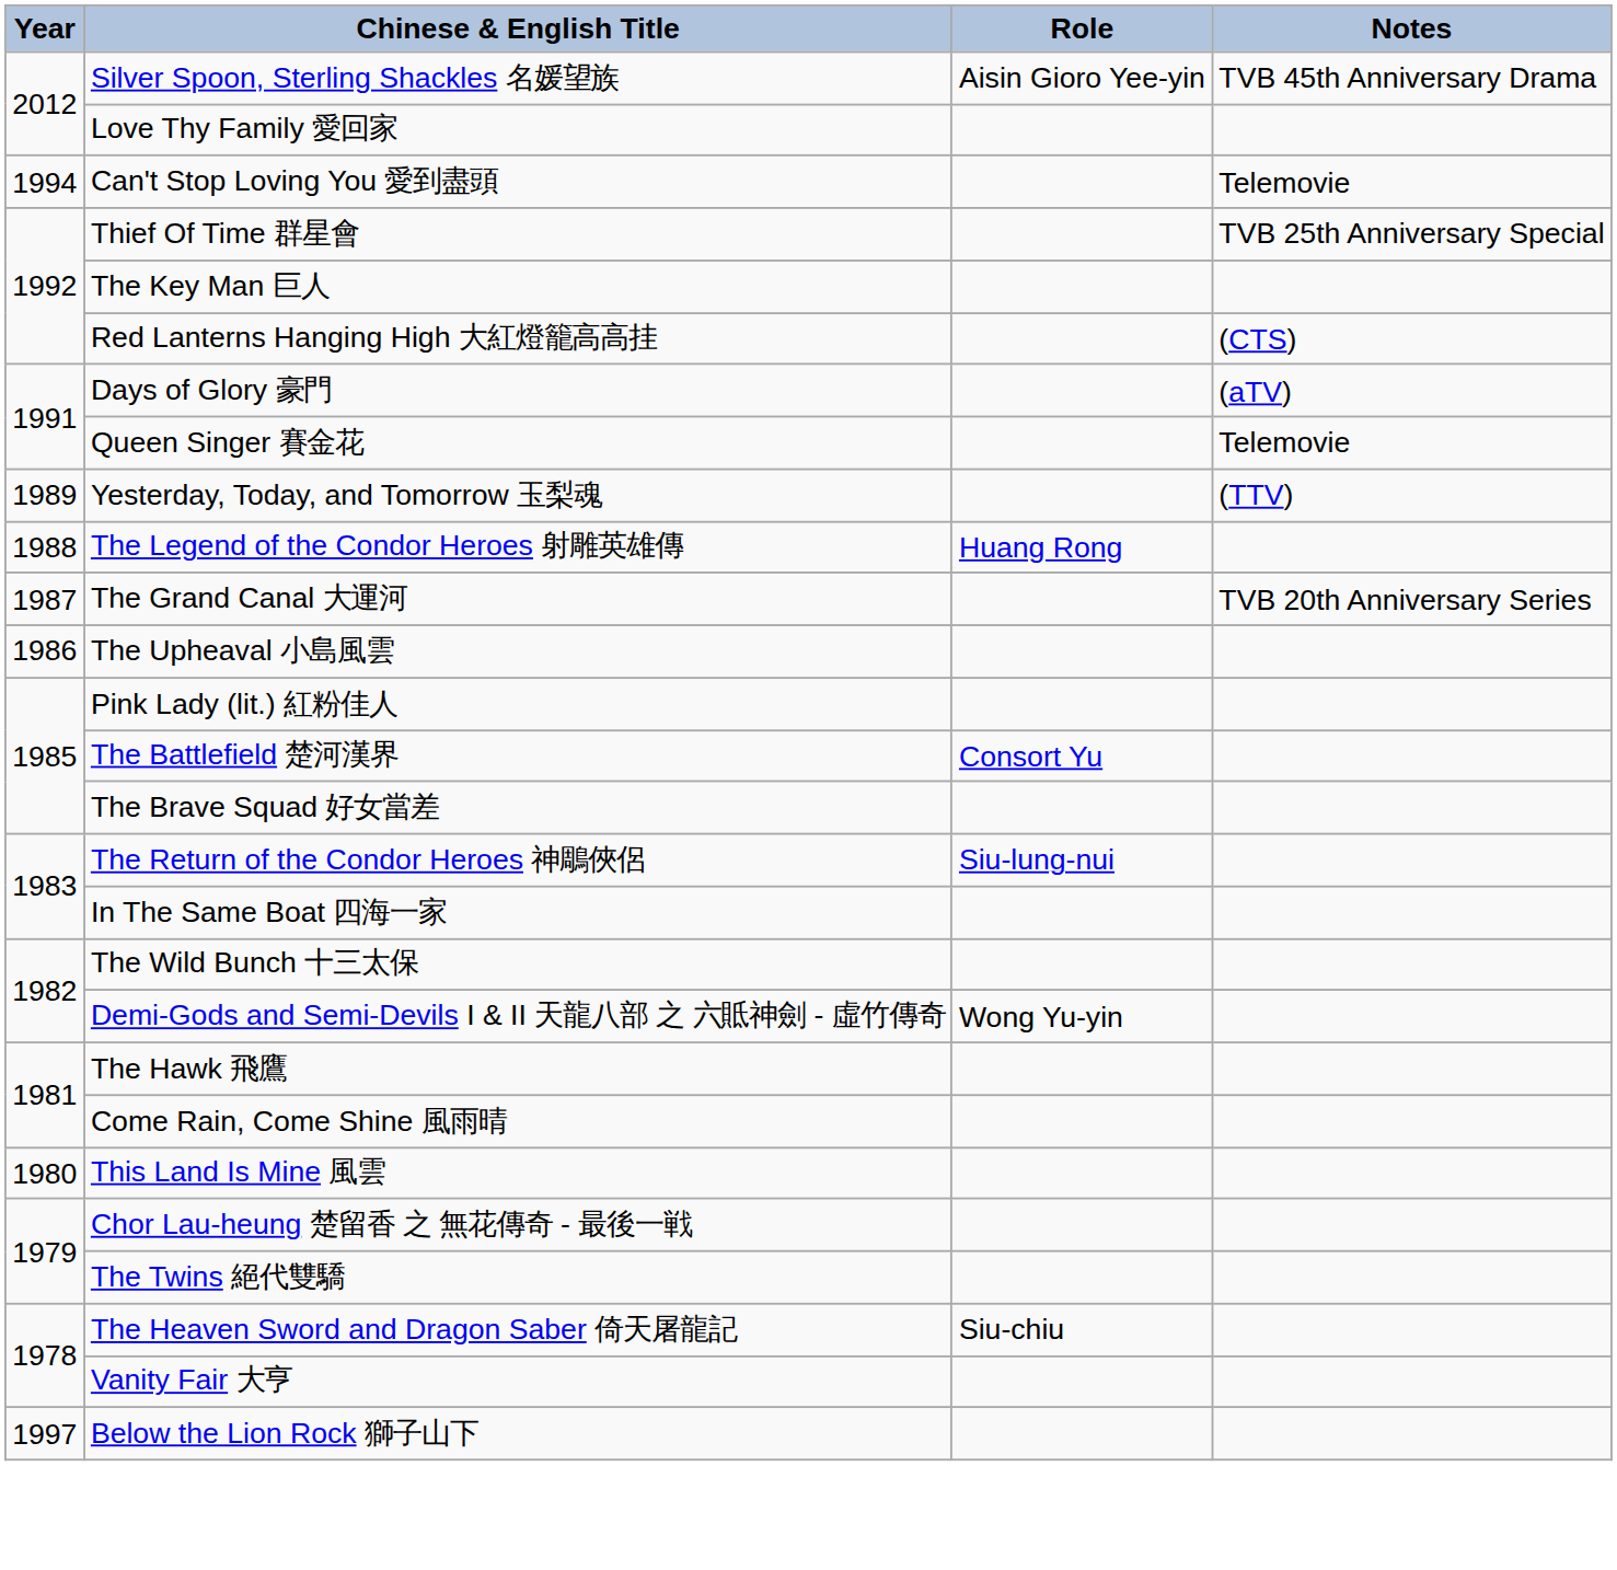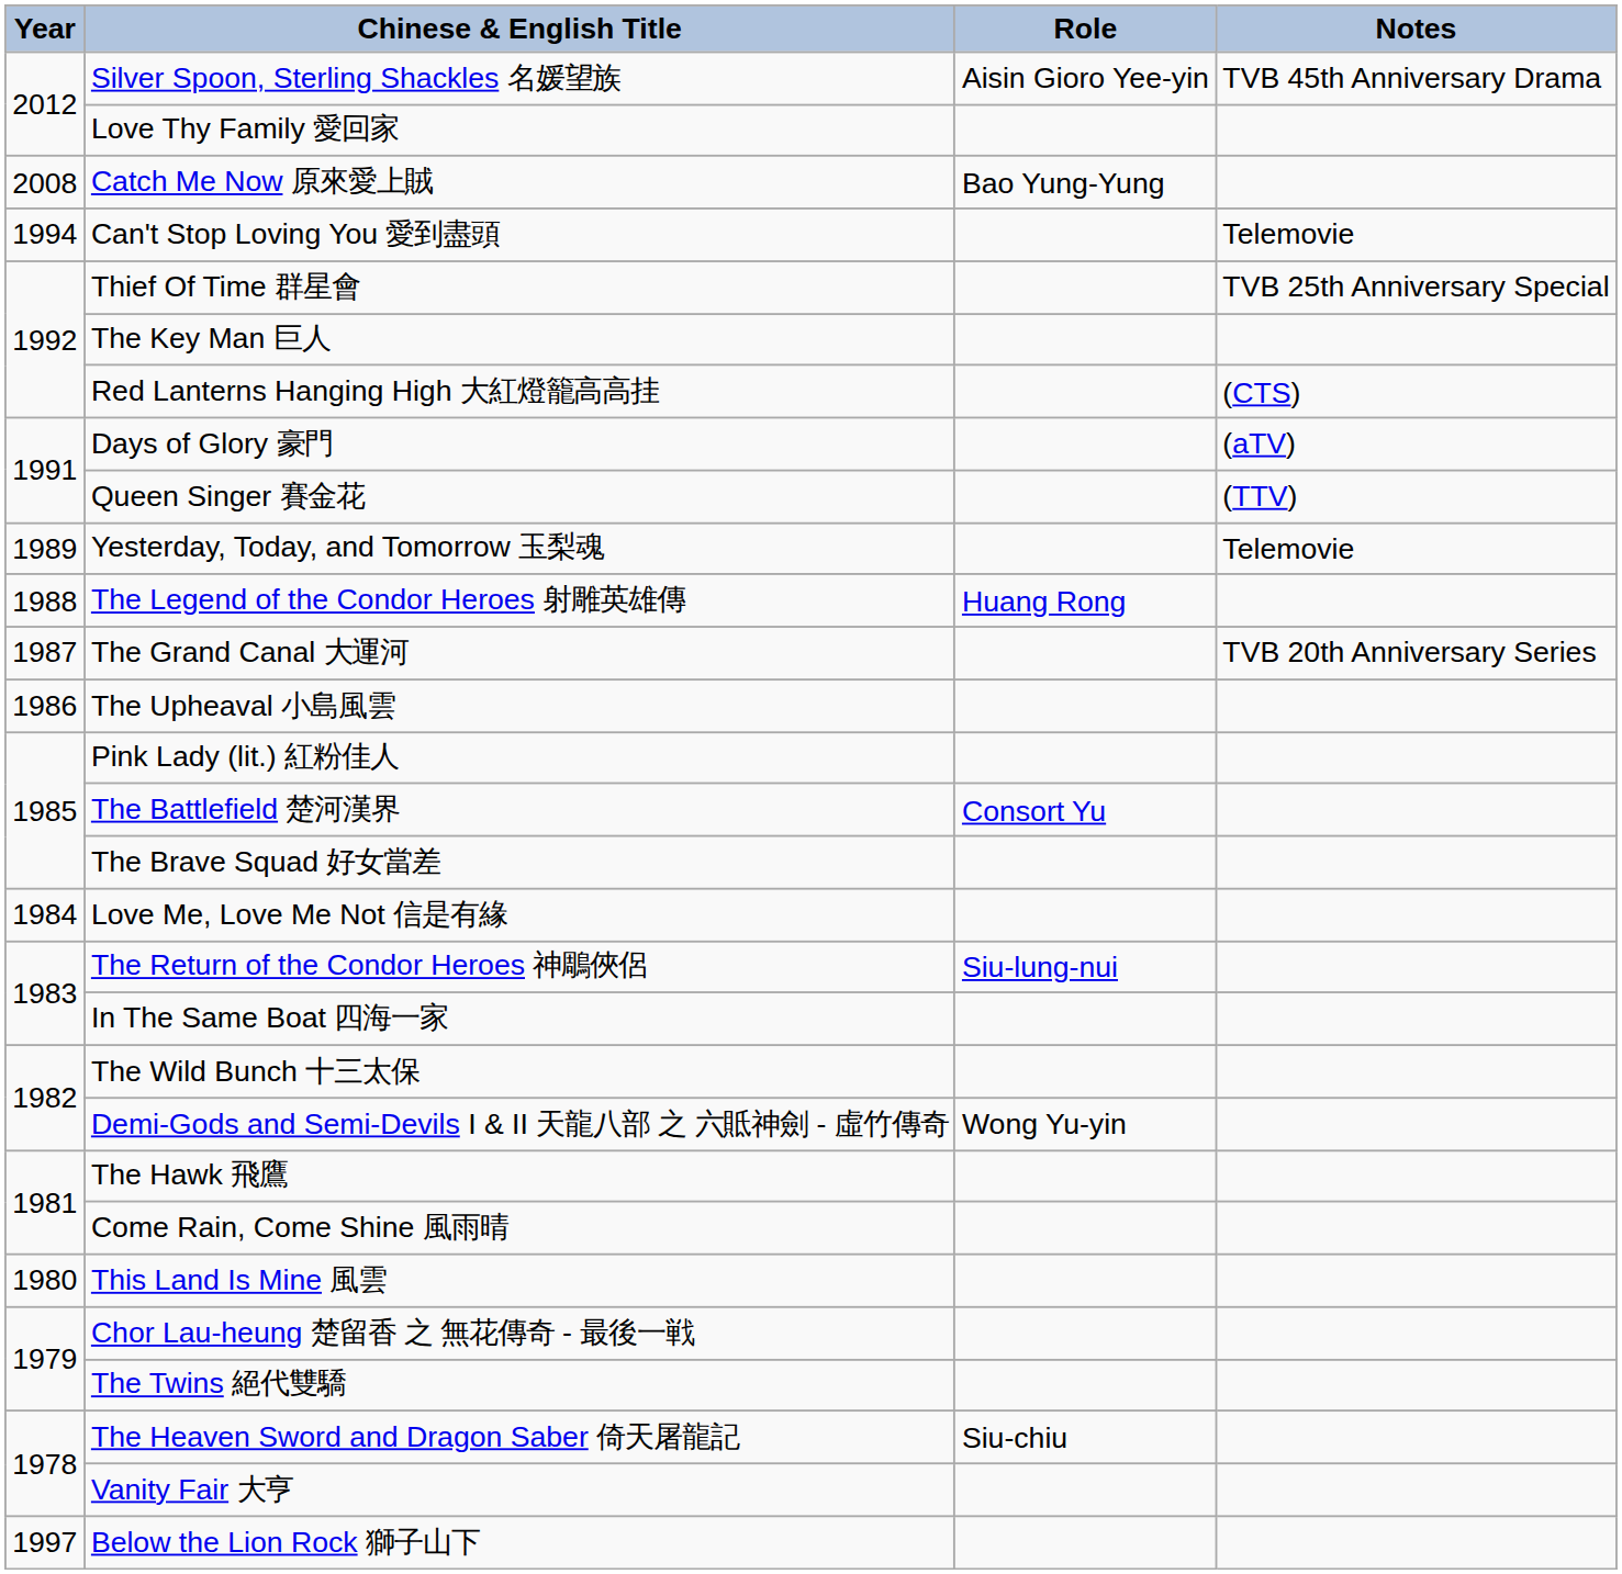 <table class="wikitable" style="font-size:90%;">
 <tr>
 <th style="background:#B0C4DE;">Year</th>
 <th style="background:#B0C4DE;">Chinese & English Title</th>
 <th style="background:#B0C4DE;">Role</th>
 <th style="background:#B0C4DE;">Notes</th>
 </tr>
 <tr>
 <td rowspan="2">2012</td>
 <td><a href='#'>Silver Spoon, Sterling Shackles</a> 名媛望族</td>
 <td>Aisin Gioro Yee-yin</td>
 <td>TVB 45th Anniversary Drama</td>
 </tr>
 <tr>
 <td>Love Thy Family 愛回家</td>
 <td></td>
+<td></td>
+</tr>
+<tr>
+<td>2008</td>
+<td><a href='#'>Catch Me Now</a> 原來愛上賊</td>
+<td>Bao Yung-Yung</td>
 <td></td>
 </tr>
 <tr>
 <td>1994</td>
 <td>Can't Stop Loving You 愛到盡頭</td>
 <td></td>
 <td>Telemovie</td>
 </tr>
 <tr>
 <td rowspan="3">1992</td>
 <td>Thief Of Time 群星會</td>
 <td></td>
 <td>TVB 25th Anniversary Special</td>
 </tr>
 <tr>
 <td>The Key Man 巨人</td>
 <td></td>
 <td></td>
 </tr>
 <tr>
 <td>Red Lanterns Hanging High 大紅燈籠高高挂</td>
 <td></td>
 <td>(<a href='#'>CTS</a>)</td>
 </tr>
 <tr>
 <td rowspan="2">1991</td>
 <td>Days of Glory 豪門</td>
 <td></td>
 <td>(<a href='#'>aTV</a>)</td>
 </tr>
 <tr>
 <td>Queen Singer 賽金花</td>
 <td></td>
-<td>Telemovie</td>
+<td>(<a href='#'>TTV</a>)</td>
 </tr>
 <tr>
 <td>1989</td>
 <td>Yesterday, Today, and Tomorrow 玉梨魂</td>
 <td></td>
-<td>(<a href='#'>TTV</a>)</td>
+<td>Telemovie</td>
 </tr>
 <tr>
 <td>1988</td>
 <td><a href='#'>The Legend of the Condor Heroes</a> 射雕英雄傳</td>
 <td><a href='#'>Huang Rong</a></td>
 <td></td>
 </tr>
 <tr>
 <td>1987</td>
 <td>The Grand Canal 大運河</td>
 <td></td>
 <td>TVB 20th Anniversary Series</td>
 </tr>
 <tr>
 <td>1986</td>
 <td>The Upheaval 小島風雲</td>
 <td></td>
 <td></td>
 </tr>
 <tr>
 <td rowspan="3">1985</td>
 <td>Pink Lady (lit.) 紅粉佳人</td>
 <td></td>
 <td></td>
 </tr>
 <tr>
 <td><a href='#'>The Battlefield</a> 楚河漢界</td>
 <td><a href='#'>Consort Yu</a></td>
 <td></td>
 </tr>
 <tr>
 <td>The Brave Squad 好女當差</td>
+<td></td>
+<td></td>
+</tr>
+<tr>
+<td>1984</td>
+<td>Love Me, Love Me Not 信是有緣</td>
 <td></td>
 <td></td>
 </tr>
 <tr>
 <td rowspan="2">1983</td>
 <td><a href='#'>The Return of the Condor Heroes</a> 神鵰俠侶</td>
 <td><a href='#'>Siu-lung-nui</a></td>
 <td></td>
 </tr>
 <tr>
 <td>In The Same Boat 四海一家</td>
 <td></td>
 <td></td>
 </tr>
 <tr>
 <td rowspan="2">1982</td>
 <td>The Wild Bunch 十三太保</td>
 <td></td>
 <td></td>
 </tr>
 <tr>
 <td><a href='#'>Demi-Gods and Semi-Devils</a> I & II 天龍八部 之 六貾神劍 - 虛竹傳奇</td>
 <td>Wong Yu-yin</td>
 <td></td>
 </tr>
 <tr>
 <td rowspan="2">1981</td>
 <td>The Hawk 飛鷹</td>
 <td></td>
 <td></td>
 </tr>
 <tr>
 <td>Come Rain, Come Shine 風雨晴</td>
 <td></td>
 <td></td>
 </tr>
 <tr>
 <td>1980</td>
 <td><a href='#'>This Land Is Mine</a> 風雲</td>
 <td></td>
 <td></td>
 </tr>
 <tr>
 <td rowspan="2">1979</td>
 <td><a href='#'>Chor Lau-heung</a> 楚留香 之 無花傳奇 - 最後一戦</td>
 <td></td>
 <td></td>
 </tr>
 <tr>
 <td><a href='#'>The Twins</a> 絕代雙驕</td>
 <td></td>
 <td></td>
 </tr>
 <tr>
 <td rowspan="2">1978</td>
 <td><a href='#'>The Heaven Sword and Dragon Saber</a> 倚天屠龍記</td>
 <td>Siu-chiu</td>
 <td></td>
 </tr>
 <tr>
 <td><a href='#'>Vanity Fair</a> 大亨</td>
 <td></td>
 <td></td>
 </tr>
 <tr>
 <td>1997</td>
 <td><a href='#'>Below the Lion Rock</a> 獅子山下</td>
 <td></td>
 <td></td>
 </tr>
 </table>
